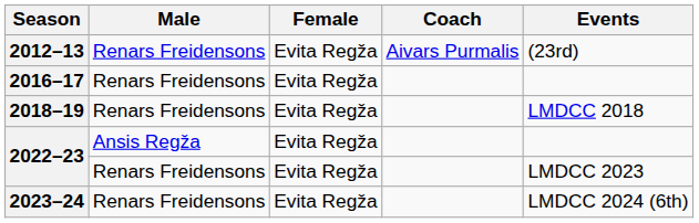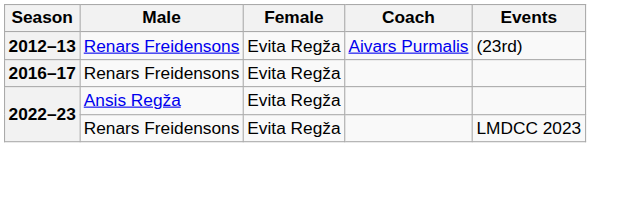 <table class="wikitable">
 <tr>
 <th scope="col">Season</th>
 <th scope="col">Male</th>
 <th scope="col">Female</th>
 <th scope="col">Coach</th>
 <th scope="col">Events</th>
 </tr>
 <tr>
 <th scope="row">2012–13</th>
 <td><a href='#'>Renars Freidensons</a></td>
 <td>Evita Regža</td>
 <td><a href='#'>Aivars Purmalis</a></td>
 <td> (23rd)</td>
 </tr>
 <tr>
 <th scope="row">2016–17</th>
 <td>Renars Freidensons</td>
 <td>Evita Regža</td>
 <td></td>
 <td></td>
 </tr>
 <tr>
-<th scope="row">2018–19</th>
-<td>Renars Freidensons</td>
-<td>Evita Regža</td>
-<td></td>
-<td><a href='#'>LMDCC</a> 2018 </td>
-</tr>
-<tr>
 <th scope="row" rowspan="2">2022–23</th>
 <td><a href='#'>Ansis Regža</a></td>
 <td>Evita Regža</td>
 <td></td>
 <td></td>
 </tr>
 <tr>
 <td>Renars Freidensons</td>
 <td>Evita Regža</td>
 <td></td>
 <td>LMDCC 2023 </td>
 </tr>
-<tr>
-<th scope="row">2023–24</th>
-<td>Renars Freidensons</td>
-<td>Evita Regža</td>
-<td></td>
-<td>LMDCC 2024 (6th)</td>
-</tr>
 </table>
